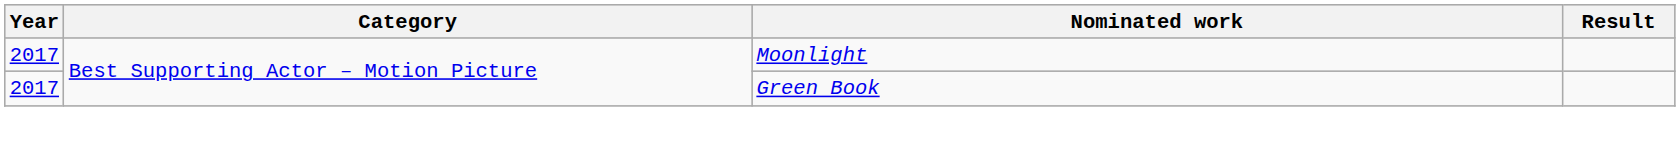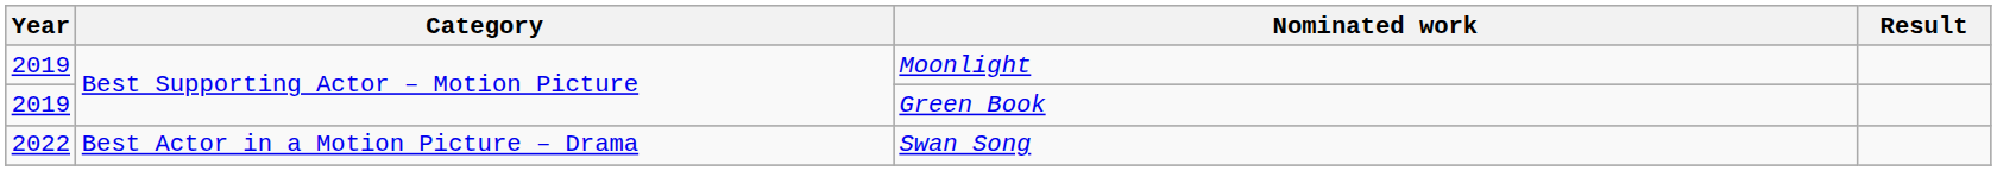 <table class=wikitable>
 <tr>
 <th scope="col" style="width:1em;">Year</th>
 <th scope="col" style="width:33em;">Category</th>
 <th scope="col" style="width:39em;">Nominated work</th>
 <th scope="col" style="width:5em;">Result</th>
 </tr>
 <tr>
-<td><a href='#'>2017</a></td>
+<td><a href='#'>2019</a></td>
 <td rowspan="2"><a href='#'>Best Supporting Actor – Motion Picture</a></td>
 <td><em><a href='#'>Moonlight</a></em></td>
 <td></td>
 </tr>
 <tr>
-<td><a href='#'>2017</a></td>
+<td><a href='#'>2019</a></td>
 <td><em><a href='#'>Green Book</a></em></td>
 <td></td>
 </tr>
+<tr>
+<td><a href='#'>2022</a></td>
+<td><a href='#'>Best Actor in a Motion Picture – Drama</a></td>
+<td><em><a href='#'>Swan Song</a></em></td>
+<td></td>
+</tr>
 </table>
